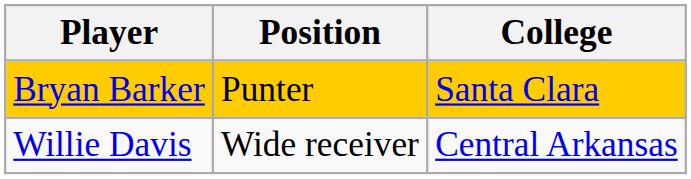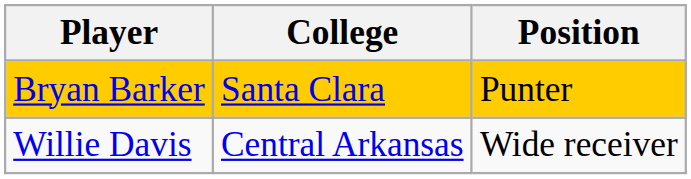 <table class="wikitable">
 <tr>
 <th>Player</th>
+<th>College</th>
 <th>Position</th>
-<th>College</th>
 </tr>
 <tr style="background:#fc0;">
 <td><a href='#'>Bryan Barker</a></td>
+<td><a href='#'>Santa Clara</a></td>
 <td>Punter</td>
-<td><a href='#'>Santa Clara</a></td>
 </tr>
 <tr>
 <td><a href='#'>Willie Davis</a></td>
+<td><a href='#'>Central Arkansas</a></td>
 <td>Wide receiver</td>
-<td><a href='#'>Central Arkansas</a></td>
 </tr>
 </table>
